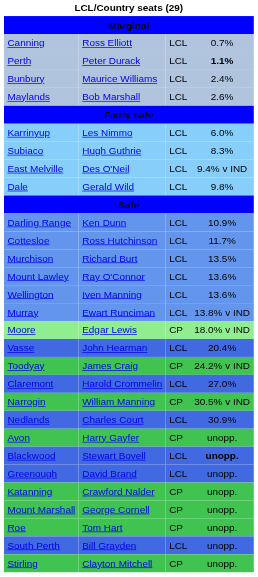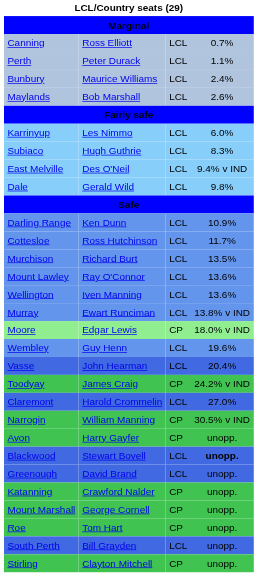 <table class="toccolours" cellpadding="5" cellspacing="0" style="float:left; margin-right:.5em; margin-top:.4em; font-size:90%;">
 <tr>
 <td COLSPAN=4 align="center"><strong>LCL/Country seats (29)</strong></td>
 </tr>
 <tr>
 <td COLSPAN=4 align="center" bgcolor="Blue"><span><strong>Marginal</strong></span></td>
 </tr>
 <tr>
 <td align="left" bgcolor="B0C4DE"><a href='#'>Canning</a></td>
 <td align="left" bgcolor="B0C4DE"><a href='#'>Ross Elliott</a></td>
 <td align="left" bgcolor="B0C4DE">LCL</td>
 <td align="center" bgcolor="B0C4DE">0.7%</td>
 </tr>
 <tr>
 <td align="left" bgcolor="B0C4DE"><a href='#'>Perth</a></td>
 <td align="left" bgcolor="B0C4DE"><a href='#'>Peter Durack</a></td>
 <td align="left" bgcolor="B0C4DE">LCL</td>
-<td align="center" bgcolor="B0C4DE"><strong>1.1%</strong></td>
+<td align="center" bgcolor="B0C4DE">1.1%</td>
 </tr>
 <tr>
 <td align="left" bgcolor="B0C4DE"><a href='#'>Bunbury</a></td>
 <td align="left" bgcolor="B0C4DE"><a href='#'>Maurice Williams</a></td>
 <td align="left" bgcolor="B0C4DE">LCL</td>
 <td align="center" bgcolor="B0C4DE">2.4%</td>
 </tr>
 <tr>
 <td align="left" bgcolor="B0C4DE"><a href='#'>Maylands</a></td>
 <td align="left" bgcolor="B0C4DE"><a href='#'>Bob Marshall</a></td>
 <td align="left" bgcolor="B0C4DE">LCL</td>
 <td align="center" bgcolor="B0C4DE">2.6%</td>
 </tr>
 <tr>
 <td COLSPAN=4 align="center" bgcolor="Blue"><span><strong>Fairly safe</strong></span></td>
 </tr>
 <tr>
 <td align="left" bgcolor="87CEFA"><a href='#'>Karrinyup</a></td>
 <td align="left" bgcolor="87CEFA"><a href='#'>Les Nimmo</a></td>
 <td align="left" bgcolor="87CEFA">LCL</td>
 <td align="center" bgcolor="87CEFA">6.0%</td>
 </tr>
 <tr>
 <td align="left" bgcolor="87CEFA"><a href='#'>Subiaco</a></td>
 <td align="left" bgcolor="87CEFA"><a href='#'>Hugh Guthrie</a></td>
 <td align="left" bgcolor="87CEFA">LCL</td>
 <td align="center" bgcolor="87CEFA">8.3%</td>
 </tr>
 <tr>
 <td align="left" bgcolor="87CEFA"><a href='#'>East Melville</a></td>
 <td align="left" bgcolor="87CEFA"><a href='#'>Des O'Neil</a></td>
 <td align="left" bgcolor="87CEFA">LCL</td>
 <td align="center" bgcolor="87CEFA">9.4% v IND</td>
 </tr>
 <tr>
 <td align="left" bgcolor="87CEFA"><a href='#'>Dale</a></td>
 <td align="left" bgcolor="87CEFA"><a href='#'>Gerald Wild</a></td>
 <td align="left" bgcolor="87CEFA">LCL</td>
 <td align="center" bgcolor="87CEFA">9.8%</td>
 </tr>
 <tr>
 <td COLSPAN=4 align="center" bgcolor="Blue"><span><strong>Safe</strong></span></td>
 </tr>
 <tr>
 <td align="left" bgcolor="6495ED"><a href='#'>Darling Range</a></td>
 <td align="left" bgcolor="6495ED"><a href='#'>Ken Dunn</a></td>
 <td align="left" bgcolor="6495ED">LCL</td>
 <td align="center" bgcolor="6495ED">10.9%</td>
 </tr>
 <tr>
 <td align="left" bgcolor="6495ED"><a href='#'>Cottesloe</a></td>
 <td align="left" bgcolor="6495ED"><a href='#'>Ross Hutchinson</a></td>
 <td align="left" bgcolor="6495ED">LCL</td>
 <td align="center" bgcolor="6495ED">11.7%</td>
 </tr>
 <tr>
 <td align="left" bgcolor="6495ED"><a href='#'>Murchison</a></td>
 <td align="left" bgcolor="6495ED"><a href='#'>Richard Burt</a></td>
 <td align="left" bgcolor="6495ED">LCL</td>
 <td align="center" bgcolor="6495ED">13.5%</td>
 </tr>
 <tr>
 <td align="left" bgcolor="6495ED"><a href='#'>Mount Lawley</a></td>
 <td align="left" bgcolor="6495ED"><a href='#'>Ray O'Connor</a></td>
 <td align="left" bgcolor="6495ED">LCL</td>
 <td align="center" bgcolor="6495ED">13.6%</td>
 </tr>
 <tr>
 <td align="left" bgcolor="6495ED"><a href='#'>Wellington</a></td>
 <td align="left" bgcolor="6495ED"><a href='#'>Iven Manning</a></td>
 <td align="left" bgcolor="6495ED">LCL</td>
 <td align="center" bgcolor="6495ED">13.6%</td>
 </tr>
 <tr>
 <td align="left" bgcolor="6495ED"><a href='#'>Murray</a></td>
 <td align="left" bgcolor="6495ED"><a href='#'>Ewart Runciman</a></td>
 <td align="left" bgcolor="6495ED">LCL</td>
 <td align="center" bgcolor="6495ED">13.8% v IND</td>
 </tr>
 <tr>
 <td align="left" bgcolor="90EE90"><a href='#'>Moore</a></td>
 <td align="left" bgcolor="90EE90"><a href='#'>Edgar Lewis</a></td>
 <td align="left" bgcolor="90EE90">CP</td>
 <td align="center" bgcolor="90EE90">18.0% v IND</td>
 </tr>
 <tr>
+<td align="left" bgcolor="6495ED"><a href='#'>Wembley</a></td>
+<td align="left" bgcolor="6495ED"><a href='#'>Guy Henn</a></td>
+<td align="left" bgcolor="6495ED">LCL</td>
+<td align="center" bgcolor="6495ED">19.6%</td>
+</tr>
+<tr>
 <td align="left" bgcolor="4169E1"><a href='#'>Vasse</a></td>
 <td align="left" bgcolor="4169E1"><a href='#'>John Hearman</a></td>
 <td align="left" bgcolor="4169E1">LCL</td>
 <td align="center" bgcolor="4169E1">20.4%</td>
 </tr>
 <tr>
 <td align="left" bgcolor="40C351"><a href='#'>Toodyay</a></td>
 <td align="left" bgcolor="40C351"><a href='#'>James Craig</a></td>
 <td align="left" bgcolor="40C351">CP</td>
 <td align="center" bgcolor="40C351">24.2% v IND</td>
 </tr>
 <tr>
 <td align="left" bgcolor="4169E1"><a href='#'>Claremont</a></td>
 <td align="left" bgcolor="4169E1"><a href='#'>Harold Crommelin</a></td>
 <td align="left" bgcolor="4169E1">LCL</td>
 <td align="center" bgcolor="4169E1">27.0%</td>
 </tr>
 <tr>
 <td align="left" bgcolor="40C351"><a href='#'>Narrogin</a></td>
 <td align="left" bgcolor="40C351"><a href='#'>William Manning</a></td>
 <td align="left" bgcolor="40C351">CP</td>
 <td align="center" bgcolor="40C351">30.5% v IND</td>
-</tr>
-<tr>
-<td align="left" bgcolor="4169E1"><a href='#'>Nedlands</a></td>
-<td align="left" bgcolor="4169E1"><a href='#'>Charles Court</a></td>
-<td align="left" bgcolor="4169E1">LCL</td>
-<td align="center" bgcolor="4169E1">30.9%</td>
 </tr>
 <tr>
 <td align="left" bgcolor="40C351"><a href='#'>Avon</a></td>
 <td align="left" bgcolor="40C351"><a href='#'>Harry Gayfer</a></td>
 <td align="left" bgcolor="40C351">CP</td>
 <td align="center" bgcolor="40C351">unopp.</td>
 </tr>
 <tr>
 <td align="left" bgcolor="4169E1"><a href='#'>Blackwood</a></td>
 <td align="left" bgcolor="4169E1"><a href='#'>Stewart Bovell</a></td>
 <td align="left" bgcolor="4169E1">LCL</td>
 <td align="center" bgcolor="4169E1"><strong>unopp.</strong></td>
 </tr>
 <tr>
 <td align="left" bgcolor="4169E1"><a href='#'>Greenough</a></td>
 <td align="left" bgcolor="4169E1"><a href='#'>David Brand</a></td>
 <td align="left" bgcolor="4169E1">LCL</td>
 <td align="center" bgcolor="4169E1">unopp.</td>
 </tr>
 <tr>
 <td align="left" bgcolor="40C351"><a href='#'>Katanning</a></td>
 <td align="left" bgcolor="40C351"><a href='#'>Crawford Nalder</a></td>
 <td align="left" bgcolor="40C351">CP</td>
 <td align="center" bgcolor="40C351">unopp.</td>
 </tr>
 <tr>
 <td align="left" bgcolor="40C351"><a href='#'>Mount Marshall</a></td>
 <td align="left" bgcolor="40C351"><a href='#'>George Cornell</a></td>
 <td align="left" bgcolor="40C351">CP</td>
 <td align="center" bgcolor="40C351">unopp.</td>
 </tr>
 <tr>
 <td align="left" bgcolor="40C351"><a href='#'>Roe</a></td>
 <td align="left" bgcolor="40C351"><a href='#'>Tom Hart</a></td>
 <td align="left" bgcolor="40C351">CP</td>
 <td align="center" bgcolor="40C351">unopp.</td>
 </tr>
 <tr>
 <td align="left" bgcolor="4169E1"><a href='#'>South Perth</a></td>
 <td align="left" bgcolor="4169E1"><a href='#'>Bill Grayden</a></td>
 <td align="left" bgcolor="4169E1">LCL</td>
 <td align="center" bgcolor="4169E1">unopp.</td>
 </tr>
 <tr>
 <td align="left" bgcolor="40C351"><a href='#'>Stirling</a></td>
 <td align="left" bgcolor="40C351"><a href='#'>Clayton Mitchell</a></td>
 <td align="left" bgcolor="40C351">CP</td>
 <td align="center" bgcolor="40C351">unopp.</td>
 </tr>
 <tr>
 </tr>
 </table>
